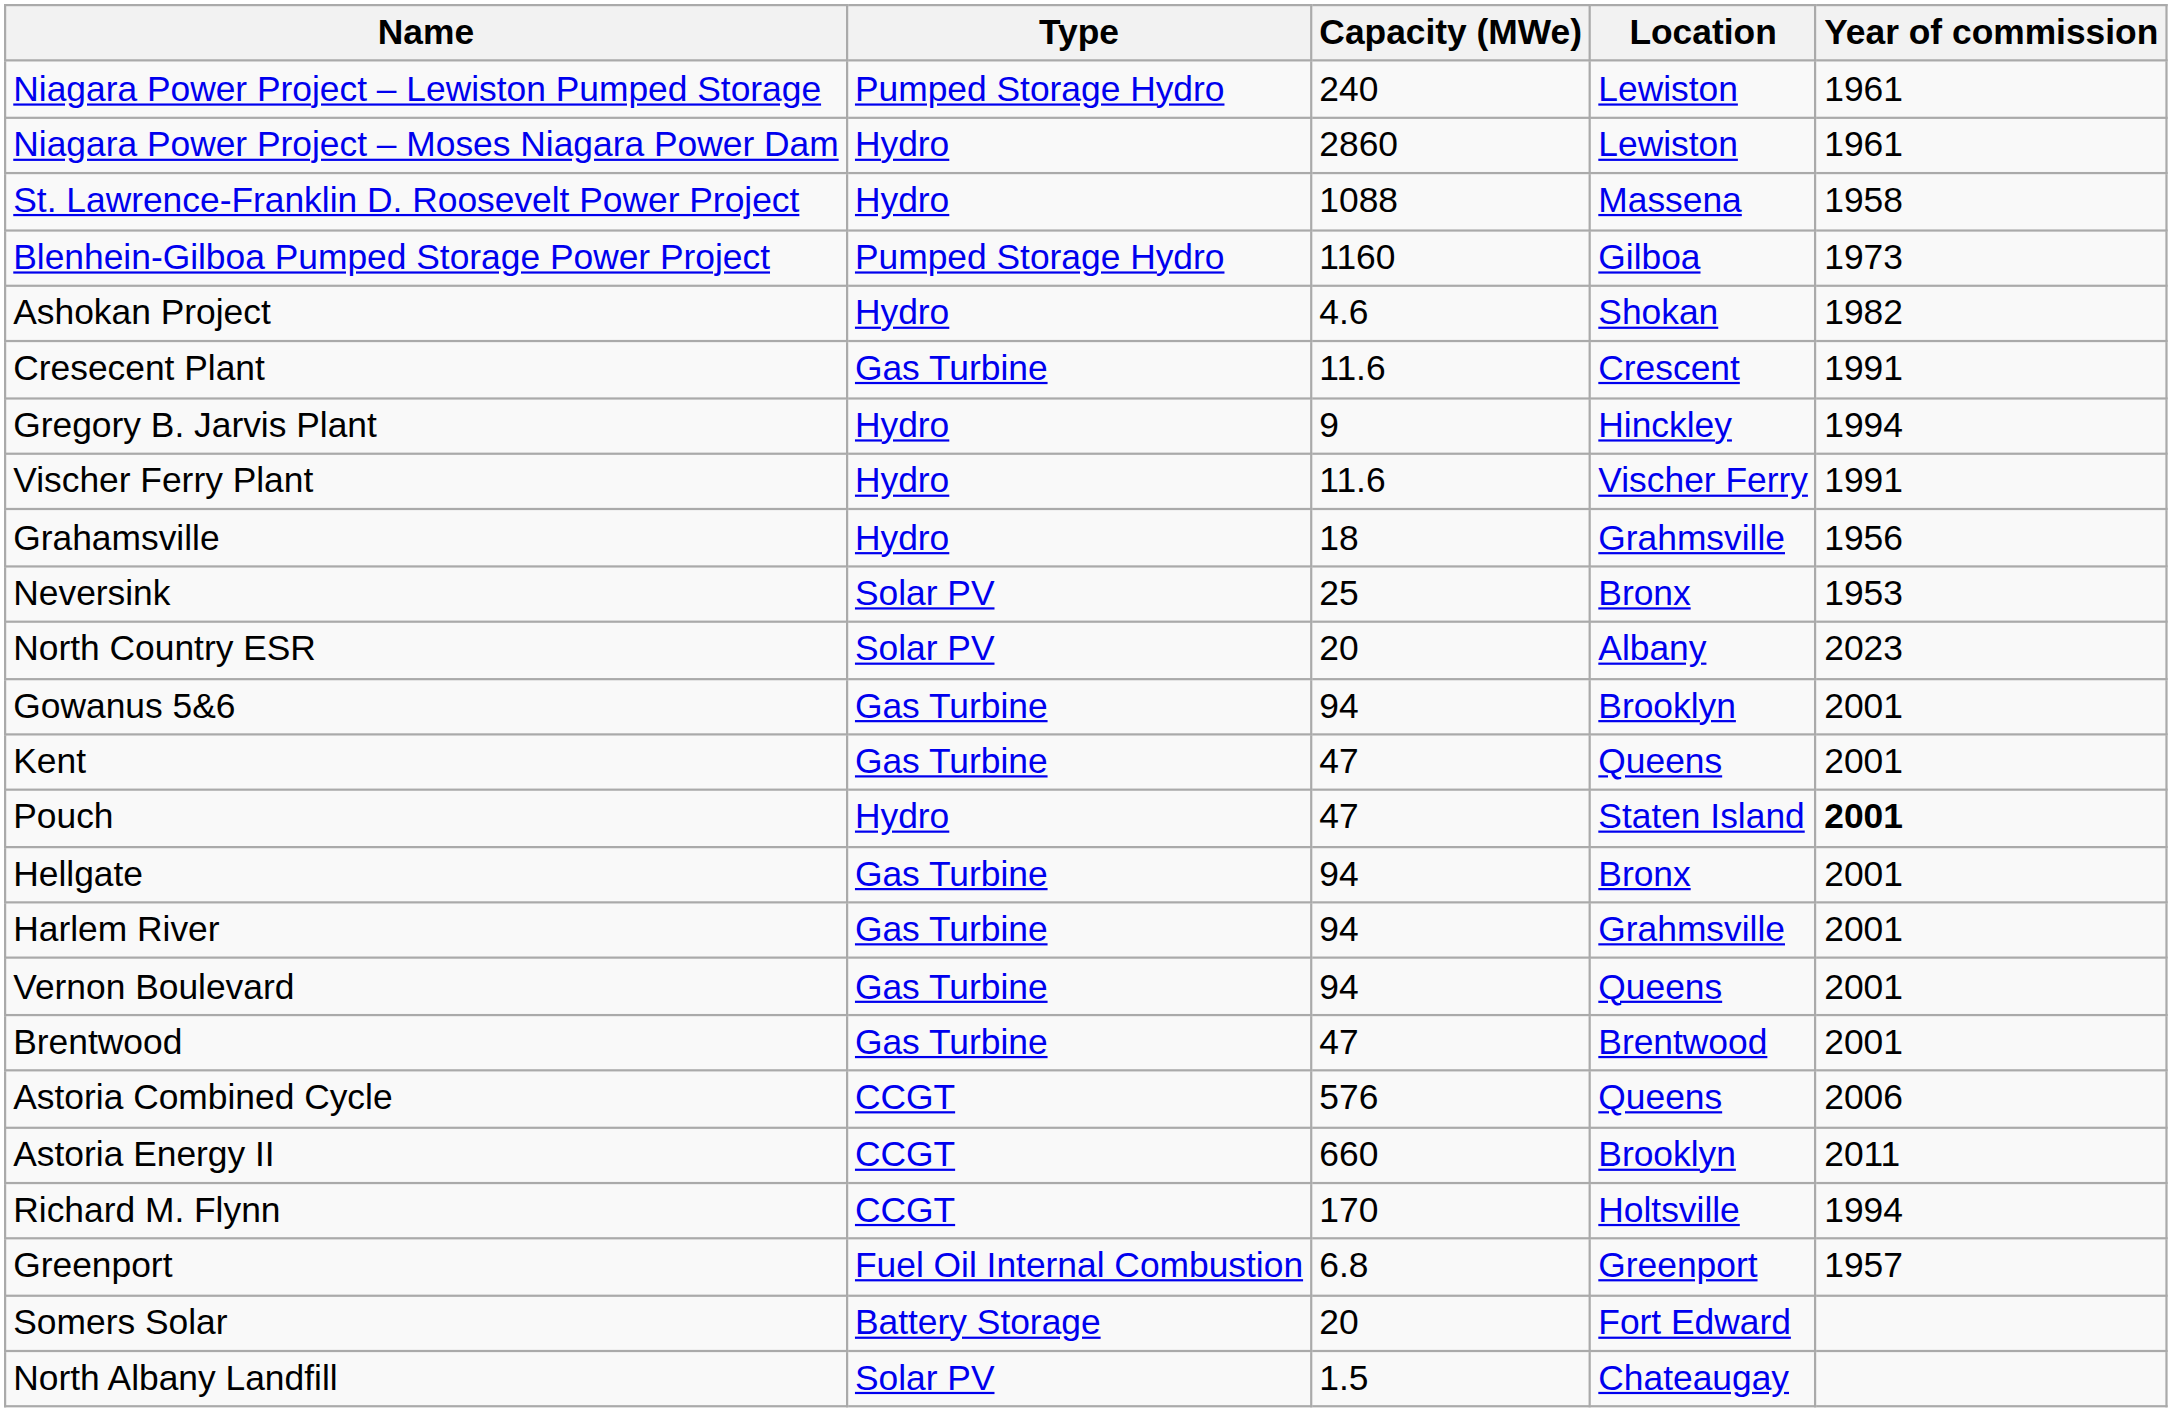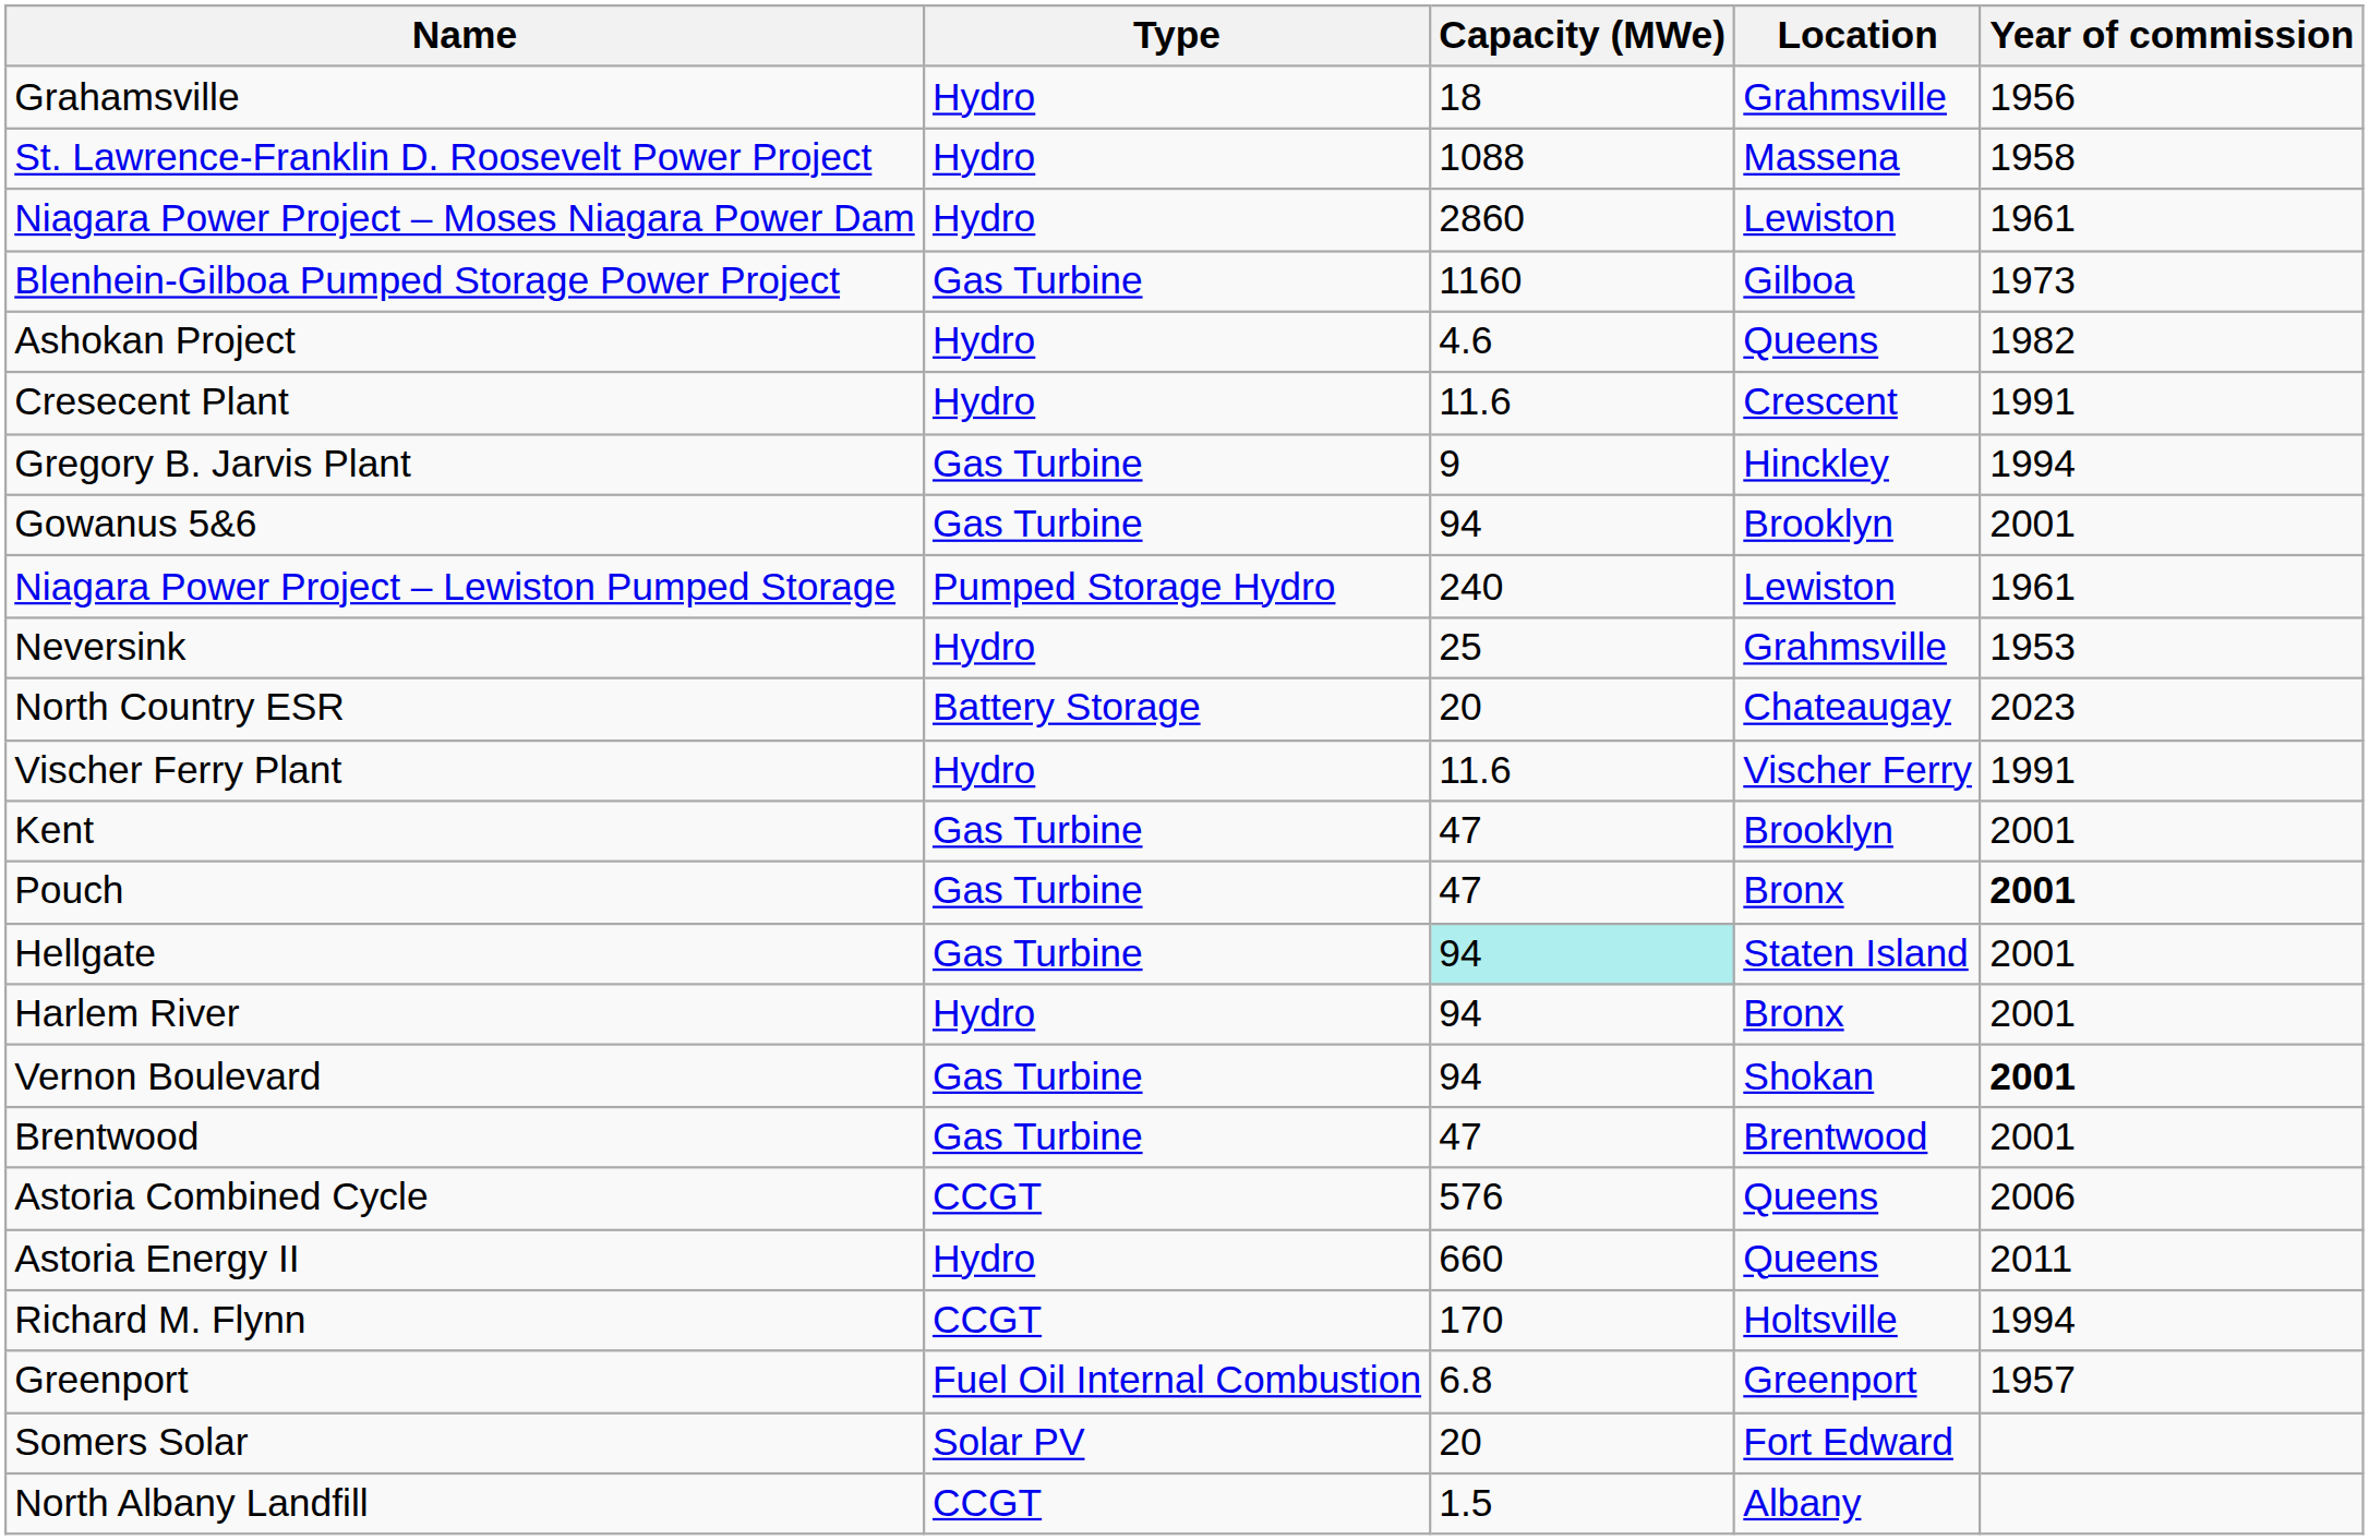 <table class="wikitable">
 <tr>
 <th>Name</th>
 <th>Type</th>
 <th>Capacity (MWe)</th>
 <th>Location</th>
 <th>Year of commission</th>
 </tr>
 <tr>
-<td><a href='#'>Niagara Power Project – Lewiston Pumped Storage</a></td>
-<td><a href='#'>Pumped Storage Hydro</a></td>
-<td>240</td>
-<td><a href='#'>Lewiston</a></td>
-<td>1961</td>
+<td>Grahamsville</td>
+<td><a href='#'>Hydro</a></td>
+<td>18</td>
+<td><a href='#'>Grahmsville</a></td>
+<td>1956</td>
+</tr>
+<tr>
+<td><a href='#'>St. Lawrence-Franklin D. Roosevelt Power Project</a></td>
+<td><a href='#'>Hydro</a></td>
+<td>1088</td>
+<td><a href='#'>Massena</a></td>
+<td>1958</td>
 </tr>
 <tr>
 <td><a href='#'>Niagara Power Project – Moses Niagara Power Dam</a></td>
 <td><a href='#'>Hydro</a></td>
 <td>2860</td>
 <td><a href='#'>Lewiston</a></td>
 <td>1961</td>
 </tr>
 <tr>
-<td><a href='#'>St. Lawrence-Franklin D. Roosevelt Power Project</a></td>
-<td><a href='#'>Hydro</a></td>
-<td>1088</td>
-<td><a href='#'>Massena</a></td>
-<td>1958</td>
-</tr>
-<tr>
 <td><a href='#'>Blenhein-Gilboa Pumped Storage Power Project</a></td>
-<td><a href='#'>Pumped Storage Hydro</a></td>
+<td><a href='#'>Gas Turbine</a></td>
 <td>1160</td>
 <td><a href='#'>Gilboa</a></td>
 <td>1973</td>
 </tr>
 <tr>
 <td>Ashokan Project</td>
 <td><a href='#'>Hydro</a></td>
 <td>4.6</td>
-<td><a href='#'>Shokan</a></td>
+<td><a href='#'>Queens</a></td>
 <td>1982</td>
 </tr>
 <tr>
 <td>Cresecent Plant</td>
-<td><a href='#'>Gas Turbine</a></td>
+<td><a href='#'>Hydro</a></td>
 <td>11.6</td>
 <td><a href='#'>Crescent</a></td>
 <td>1991</td>
 </tr>
 <tr>
 <td>Gregory B. Jarvis Plant</td>
-<td><a href='#'>Hydro</a></td>
+<td><a href='#'>Gas Turbine</a></td>
 <td>9</td>
 <td><a href='#'>Hinckley</a></td>
 <td>1994</td>
+</tr>
+<tr>
+<td>Gowanus 5&6</td>
+<td><a href='#'>Gas Turbine</a></td>
+<td>94</td>
+<td><a href='#'>Brooklyn</a></td>
+<td>2001</td>
+</tr>
+<tr>
+<td><a href='#'>Niagara Power Project – Lewiston Pumped Storage</a></td>
+<td><a href='#'>Pumped Storage Hydro</a></td>
+<td>240</td>
+<td><a href='#'>Lewiston</a></td>
+<td>1961</td>
+</tr>
+<tr>
+<td>Neversink</td>
+<td><a href='#'>Hydro</a></td>
+<td>25</td>
+<td><a href='#'>Grahmsville</a></td>
+<td>1953</td>
+</tr>
+<tr>
+<td>North Country ESR</td>
+<td><a href='#'>Battery Storage</a></td>
+<td>20</td>
+<td><a href='#'>Chateaugay</a></td>
+<td>2023</td>
 </tr>
 <tr>
 <td>Vischer Ferry Plant</td>
 <td><a href='#'>Hydro</a></td>
 <td>11.6</td>
 <td><a href='#'>Vischer Ferry</a></td>
 <td>1991</td>
 </tr>
 <tr>
-<td>Grahamsville</td>
-<td><a href='#'>Hydro</a></td>
-<td>18</td>
-<td><a href='#'>Grahmsville</a></td>
-<td>1956</td>
-</tr>
-<tr>
-<td>Neversink</td>
-<td><a href='#'>Solar PV</a></td>
-<td>25</td>
-<td><a href='#'>Bronx</a></td>
-<td>1953</td>
-</tr>
-<tr>
-<td>North Country ESR</td>
-<td><a href='#'>Solar PV</a></td>
-<td>20</td>
-<td><a href='#'>Albany</a></td>
-<td>2023</td>
-</tr>
-<tr>
-<td>Gowanus 5&6</td>
+<td>Kent</td>
 <td><a href='#'>Gas Turbine</a></td>
-<td>94</td>
+<td>47</td>
 <td><a href='#'>Brooklyn</a></td>
 <td>2001</td>
 </tr>
 <tr>
-<td>Kent</td>
+<td>Pouch</td>
 <td><a href='#'>Gas Turbine</a></td>
 <td>47</td>
-<td><a href='#'>Queens</a></td>
-<td>2001</td>
-</tr>
-<tr>
-<td>Pouch</td>
-<td><a href='#'>Hydro</a></td>
-<td>47</td>
-<td><a href='#'>Staten Island</a></td>
+<td><a href='#'>Bronx</a></td>
 <td><strong>2001</strong></td>
 </tr>
 <tr>
 <td>Hellgate</td>
 <td><a href='#'>Gas Turbine</a></td>
-<td>94</td>
-<td><a href='#'>Bronx</a></td>
+<td style="background: paleturquoise;">94</td>
+<td><a href='#'>Staten Island</a></td>
 <td>2001</td>
 </tr>
 <tr>
 <td>Harlem River</td>
-<td><a href='#'>Gas Turbine</a></td>
+<td><a href='#'>Hydro</a></td>
 <td>94</td>
-<td><a href='#'>Grahmsville</a></td>
+<td><a href='#'>Bronx</a></td>
 <td>2001</td>
 </tr>
 <tr>
 <td>Vernon Boulevard</td>
 <td><a href='#'>Gas Turbine</a></td>
 <td>94</td>
-<td><a href='#'>Queens</a></td>
-<td>2001</td>
+<td><a href='#'>Shokan</a></td>
+<td><strong>2001</strong></td>
 </tr>
 <tr>
 <td>Brentwood</td>
 <td><a href='#'>Gas Turbine</a></td>
 <td>47</td>
 <td><a href='#'>Brentwood</a></td>
 <td>2001</td>
 </tr>
 <tr>
 <td>Astoria Combined Cycle</td>
 <td><a href='#'>CCGT</a></td>
 <td>576</td>
 <td><a href='#'>Queens</a></td>
 <td>2006</td>
 </tr>
 <tr>
 <td>Astoria Energy II</td>
-<td><a href='#'>CCGT</a></td>
+<td><a href='#'>Hydro</a></td>
 <td>660</td>
-<td><a href='#'>Brooklyn</a></td>
+<td><a href='#'>Queens</a></td>
 <td>2011</td>
 </tr>
 <tr>
 <td>Richard M. Flynn</td>
 <td><a href='#'>CCGT</a></td>
 <td>170</td>
 <td><a href='#'>Holtsville</a></td>
 <td>1994</td>
 </tr>
 <tr>
 <td>Greenport</td>
 <td><a href='#'>Fuel Oil Internal Combustion</a></td>
 <td>6.8</td>
 <td><a href='#'>Greenport</a></td>
 <td>1957</td>
 </tr>
 <tr>
 <td>Somers Solar</td>
-<td><a href='#'>Battery Storage</a></td>
+<td><a href='#'>Solar PV</a></td>
 <td>20</td>
 <td><a href='#'>Fort Edward</a></td>
 <td></td>
 </tr>
 <tr>
 <td>North Albany Landfill</td>
-<td><a href='#'>Solar PV</a></td>
+<td><a href='#'>CCGT</a></td>
 <td>1.5</td>
-<td><a href='#'>Chateaugay</a></td>
+<td><a href='#'>Albany</a></td>
 <td></td>
 </tr>
 </table>
